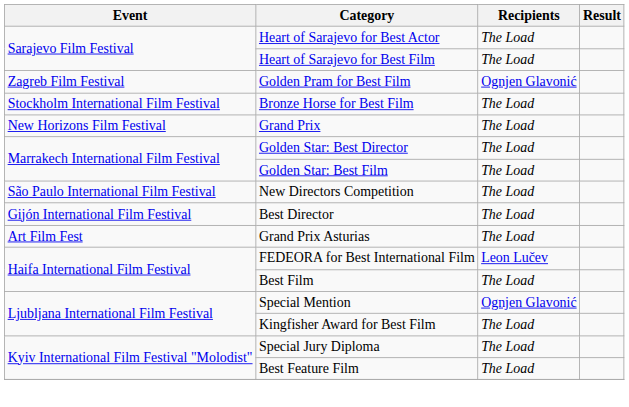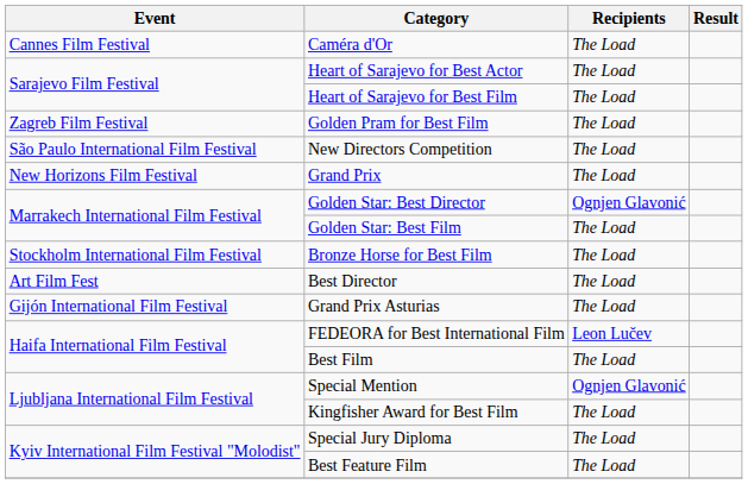 <table class="wikitable sortable">
 <tr>
 <th>Event</th>
 <th>Category</th>
 <th>Recipients</th>
 <th>Result</th>
+</tr>
+<tr>
+<td><a href='#'>Cannes Film Festival</a></td>
+<td><a href='#'>Caméra d'Or</a></td>
+<td><em>The Load</em></td>
+<td></td>
 </tr>
 <tr>
 <td rowspan="2"><a href='#'>Sarajevo Film Festival</a></td>
 <td><a href='#'>Heart of Sarajevo for Best Actor</a></td>
 <td><em>The Load</em></td>
 <td></td>
 </tr>
 <tr>
 <td><a href='#'>Heart of Sarajevo for Best Film</a></td>
 <td><em>The Load</em></td>
 <td></td>
 </tr>
 <tr>
 <td><a href='#'>Zagreb Film Festival</a></td>
 <td><a href='#'>Golden Pram for Best Film</a></td>
-<td><a href='#'>Ognjen Glavonić</a></td>
+<td><em>The Load</em></td>
 <td></td>
 </tr>
 <tr>
-<td><a href='#'>Stockholm International Film Festival</a></td>
-<td><a href='#'>Bronze Horse for Best Film</a></td>
+<td><a href='#'>São Paulo International Film Festival</a></td>
+<td>New Directors Competition</td>
 <td><em>The Load</em></td>
 <td></td>
 </tr>
 <tr>
 <td><a href='#'>New Horizons Film Festival</a></td>
 <td><a href='#'>Grand Prix</a></td>
 <td><em>The Load</em></td>
 <td></td>
 </tr>
 <tr>
 <td rowspan="2"><a href='#'>Marrakech International Film Festival</a></td>
 <td><a href='#'>Golden Star: Best Director</a></td>
-<td><em>The Load</em></td>
+<td><a href='#'>Ognjen Glavonić</a></td>
 <td></td>
 </tr>
 <tr>
 <td><a href='#'>Golden Star: Best Film</a></td>
 <td><em>The Load</em></td>
 <td></td>
 </tr>
 <tr>
-<td><a href='#'>São Paulo International Film Festival</a></td>
-<td>New Directors Competition</td>
+<td><a href='#'>Stockholm International Film Festival</a></td>
+<td><a href='#'>Bronze Horse for Best Film</a></td>
+<td><em>The Load</em></td>
+<td></td>
+</tr>
+<tr>
+<td><a href='#'>Art Film Fest</a></td>
+<td>Best Director</td>
 <td><em>The Load</em></td>
 <td></td>
 </tr>
 <tr>
 <td><a href='#'>Gijón International Film Festival</a></td>
-<td>Best Director</td>
-<td><em>The Load</em></td>
-<td></td>
-</tr>
-<tr>
-<td><a href='#'>Art Film Fest</a></td>
 <td>Grand Prix Asturias</td>
 <td><em>The Load</em></td>
 <td></td>
 </tr>
 <tr>
 <td rowspan="2"><a href='#'>Haifa International Film Festival</a></td>
 <td>FEDEORA for Best International Film</td>
 <td><a href='#'>Leon Lučev</a></td>
 <td></td>
 </tr>
 <tr>
 <td>Best Film</td>
 <td><em>The Load</em></td>
 <td></td>
 </tr>
 <tr>
 <td rowspan="2"><a href='#'>Ljubljana International Film Festival</a></td>
 <td>Special Mention</td>
 <td><a href='#'>Ognjen Glavonić</a></td>
 <td></td>
 </tr>
 <tr>
 <td>Kingfisher Award for Best Film</td>
 <td><em>The Load</em></td>
 <td></td>
 </tr>
 <tr>
 <td rowspan="2"><a href='#'>Kyiv International Film Festival "Molodist"</a></td>
 <td>Special Jury Diploma</td>
 <td><em>The Load</em></td>
 <td></td>
 </tr>
 <tr>
 <td>Best Feature Film</td>
 <td><em>The Load</em></td>
 <td></td>
 </tr>
 <tr>
 </tr>
 </table>
